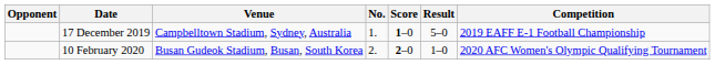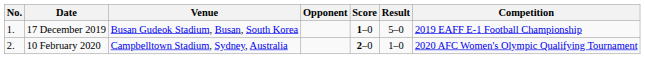 <table class="wikitable">
 <tr>
-<th>Opponent</th>
+<th>No.</th>
 <th>Date</th>
 <th>Venue</th>
-<th>No.</th>
+<th>Opponent</th>
 <th>Score</th>
 <th>Result</th>
 <th>Competition</th>
 </tr>
 <tr>
+<td>1.</td>
+<td>17 December 2019</td>
+<td><a href='#'>Busan Gudeok Stadium</a>, <a href='#'>Busan</a>, <a href='#'>South Korea</a></td>
 <td></td>
-<td>17 December 2019</td>
-<td><a href='#'>Campbelltown Stadium</a>, <a href='#'>Sydney</a>, <a href='#'>Australia</a></td>
-<td>1.</td>
 <td align=center><strong>1</strong>–0</td>
 <td align=center>5–0</td>
 <td><a href='#'>2019 EAFF E-1 Football Championship</a></td>
 </tr>
 <tr>
+<td>2.</td>
+<td>10 February 2020</td>
+<td><a href='#'>Campbelltown Stadium</a>, <a href='#'>Sydney</a>, <a href='#'>Australia</a></td>
 <td></td>
-<td>10 February 2020</td>
-<td><a href='#'>Busan Gudeok Stadium</a>, <a href='#'>Busan</a>, <a href='#'>South Korea</a></td>
-<td>2.</td>
 <td align=center><strong>2</strong>–0</td>
 <td align=center>1–0</td>
 <td><a href='#'>2020 AFC Women's Olympic Qualifying Tournament</a></td>
 </tr>
 </table>
